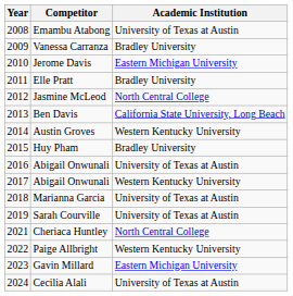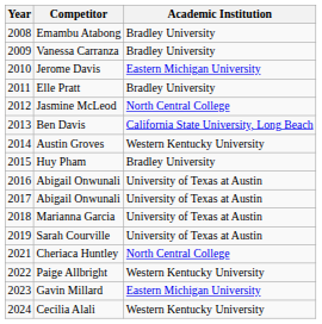 <table class="wikitable">
 <tr>
 <th>Year</th>
 <th>Competitor</th>
 <th>Academic Institution</th>
 </tr>
 <tr>
 <td>2008</td>
 <td>Emambu Atabong</td>
-<td>University of Texas at Austin</td>
+<td>Bradley University</td>
 </tr>
 <tr>
 <td>2009</td>
 <td>Vanessa Carranza</td>
 <td>Bradley University</td>
 </tr>
 <tr>
 <td>2010</td>
 <td>Jerome Davis</td>
 <td><a href='#'>Eastern Michigan University</a></td>
 </tr>
 <tr>
 <td>2011</td>
 <td>Elle Pratt</td>
 <td>Bradley University</td>
 </tr>
 <tr>
 <td>2012</td>
 <td>Jasmine McLeod</td>
 <td><a href='#'>North Central College</a></td>
 </tr>
 <tr>
 <td>2013</td>
 <td>Ben Davis</td>
 <td><a href='#'>California State University, Long Beach</a></td>
 </tr>
 <tr>
 <td>2014</td>
 <td>Austin Groves</td>
 <td>Western Kentucky University</td>
 </tr>
 <tr>
 <td>2015</td>
 <td>Huy Pham</td>
 <td>Bradley University</td>
 </tr>
 <tr>
 <td>2016</td>
 <td>Abigail Onwunali</td>
 <td>University of Texas at Austin</td>
 </tr>
 <tr>
 <td>2017</td>
 <td>Abigail Onwunali</td>
-<td>Western Kentucky University</td>
+<td>University of Texas at Austin</td>
 </tr>
 <tr>
 <td>2018</td>
 <td>Marianna Garcia</td>
 <td>University of Texas at Austin</td>
 </tr>
 <tr>
 <td>2019</td>
 <td>Sarah Courville</td>
 <td>University of Texas at Austin</td>
 </tr>
 <tr>
 <td>2021</td>
 <td>Cheriaca Huntley</td>
 <td><a href='#'>North Central College</a></td>
 </tr>
 <tr>
 <td>2022</td>
 <td>Paige Allbright</td>
 <td>Western Kentucky University</td>
 </tr>
 <tr>
 <td>2023</td>
 <td>Gavin Millard</td>
 <td><a href='#'>Eastern Michigan University</a></td>
 </tr>
 <tr>
 <td>2024</td>
 <td>Cecilia Alali</td>
-<td>University of Texas at Austin</td>
+<td>Western Kentucky University</td>
 </tr>
 </table>
